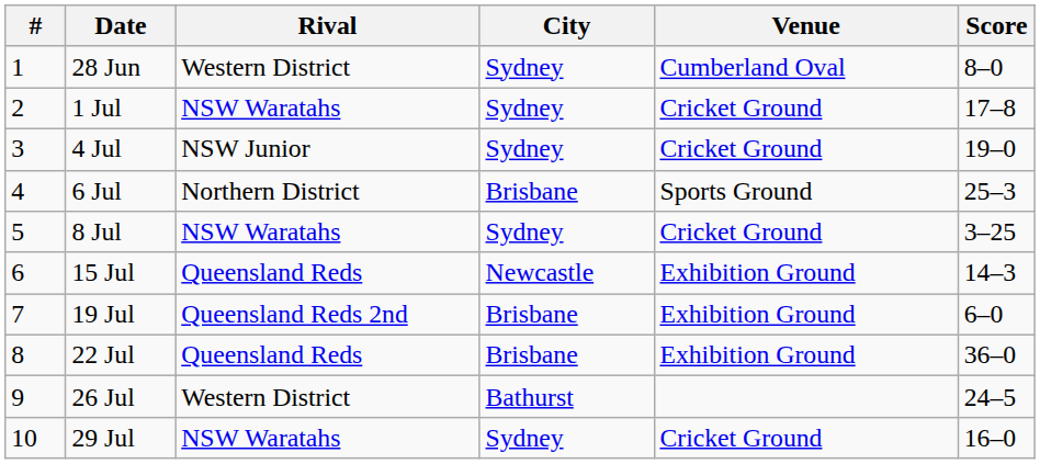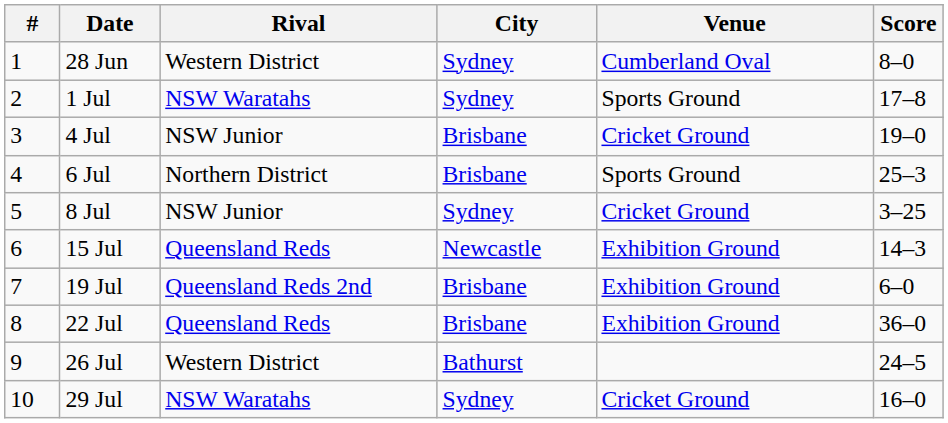 <table class="wikitable sortable">
 <tr>
 <th width=30px>#</th>
 <th width=60px>Date</th>
 <th width=180px>Rival</th>
 <th width=100px>City</th>
 <th width=180px>Venue</th>
 <th width=40px>Score</th>
 </tr>
 <tr>
 <td>1</td>
 <td>28 Jun</td>
 <td>Western District</td>
 <td><a href='#'>Sydney</a></td>
 <td><a href='#'>Cumberland Oval</a></td>
 <td>8–0</td>
 </tr>
 <tr>
 <td>2</td>
 <td>1 Jul</td>
 <td><a href='#'>NSW Waratahs</a></td>
 <td><a href='#'>Sydney</a></td>
-<td><a href='#'>Cricket Ground</a></td>
+<td>Sports Ground</td>
 <td>17–8</td>
 </tr>
 <tr>
 <td>3</td>
 <td>4 Jul</td>
 <td>NSW Junior</td>
-<td><a href='#'>Sydney</a></td>
+<td><a href='#'>Brisbane</a></td>
 <td><a href='#'>Cricket Ground</a></td>
 <td>19–0</td>
 </tr>
 <tr>
 <td>4</td>
 <td>6 Jul</td>
 <td>Northern District</td>
 <td><a href='#'>Brisbane</a></td>
 <td>Sports Ground</td>
 <td>25–3</td>
 </tr>
 <tr>
 <td>5</td>
 <td>8 Jul</td>
-<td><a href='#'>NSW Waratahs</a></td>
+<td>NSW Junior</td>
 <td><a href='#'>Sydney</a></td>
 <td><a href='#'>Cricket Ground</a></td>
 <td>3–25</td>
 </tr>
 <tr>
 <td>6</td>
 <td>15 Jul</td>
 <td><a href='#'>Queensland Reds</a></td>
 <td><a href='#'>Newcastle</a></td>
 <td><a href='#'>Exhibition Ground</a></td>
 <td>14–3</td>
 </tr>
 <tr>
 <td>7</td>
 <td>19 Jul</td>
 <td><a href='#'>Queensland Reds 2nd</a></td>
 <td><a href='#'>Brisbane</a></td>
 <td><a href='#'>Exhibition Ground</a></td>
 <td>6–0</td>
 </tr>
 <tr>
 <td>8</td>
 <td>22 Jul</td>
 <td><a href='#'>Queensland Reds</a></td>
 <td><a href='#'>Brisbane</a></td>
 <td><a href='#'>Exhibition Ground</a></td>
 <td>36–0</td>
 </tr>
 <tr>
 <td>9</td>
 <td>26 Jul</td>
 <td>Western District</td>
 <td><a href='#'>Bathurst</a></td>
 <td></td>
 <td>24–5</td>
 </tr>
 <tr>
 <td>10</td>
 <td>29 Jul</td>
 <td><a href='#'>NSW Waratahs</a></td>
 <td><a href='#'>Sydney</a></td>
 <td><a href='#'>Cricket Ground</a></td>
 <td>16–0</td>
 </tr>
 </table>
